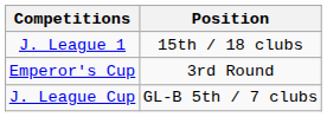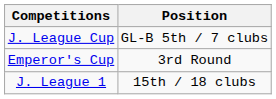 <table class="wikitable" style="text-align:center;">
 <tr>
 <th>Competitions</th>
 <th>Position</th>
 </tr>
 <tr>
-<td><a href='#'>J. League 1</a></td>
-<td>15th / 18 clubs</td>
+<td><a href='#'>J. League Cup</a></td>
+<td>GL-B 5th / 7 clubs</td>
 </tr>
 <tr>
 <td><a href='#'>Emperor's Cup</a></td>
 <td>3rd Round</td>
 </tr>
 <tr>
-<td><a href='#'>J. League Cup</a></td>
-<td>GL-B 5th / 7 clubs</td>
+<td><a href='#'>J. League 1</a></td>
+<td>15th / 18 clubs</td>
 </tr>
 </table>
